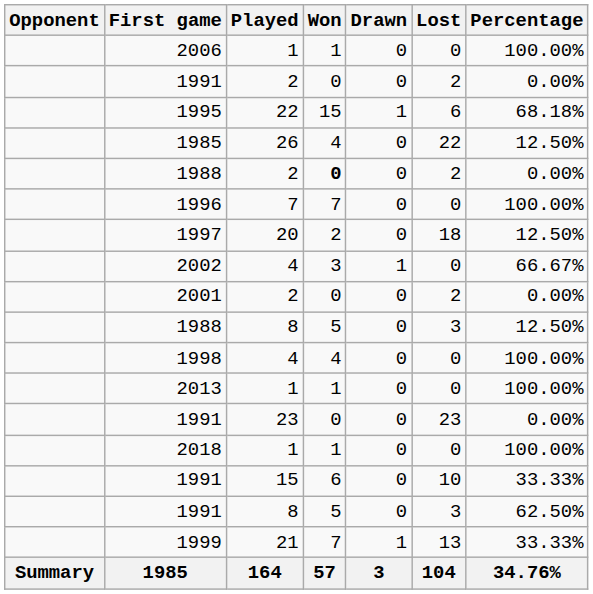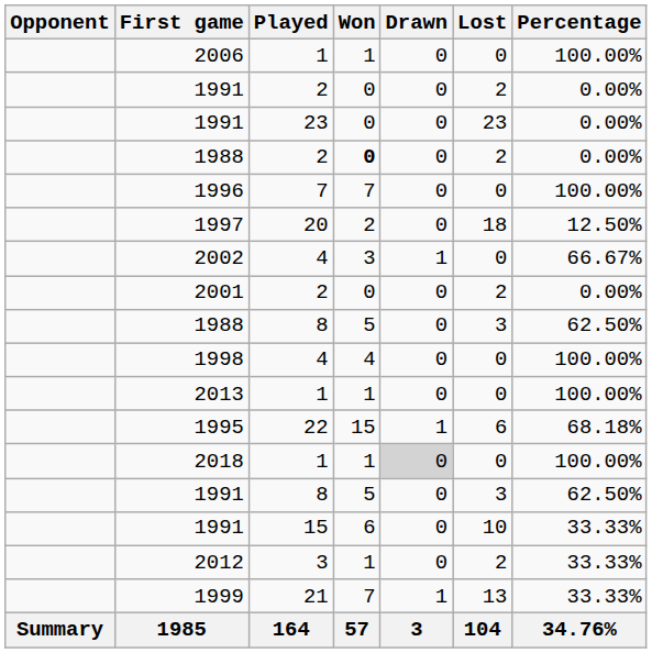 <table class="wikitable">
 <tr align="right" align="left">
 <th>Opponent</th>
 <th>First game</th>
 <th>Played</th>
 <th>Won</th>
 <th>Drawn</th>
 <th>Lost</th>
 <th>Percentage</th>
 </tr>
 <tr align="right">
 <td style="text-align: left;"></td>
 <td>2006</td>
 <td>1</td>
 <td>1</td>
 <td>0</td>
 <td>0</td>
 <td>100.00%</td>
 </tr>
 <tr align="right">
 <td style="text-align: left;"></td>
 <td>1991</td>
 <td>2</td>
 <td>0</td>
 <td>0</td>
 <td>2</td>
 <td>0.00%</td>
 </tr>
 <tr align="right">
 <td style="text-align: left;"></td>
-<td>1995</td>
-<td>22</td>
-<td>15</td>
-<td>1</td>
-<td>6</td>
-<td>68.18%</td>
-</tr>
-<tr align="right">
-<td style="text-align: left;"></td>
-<td>1985</td>
-<td>26</td>
-<td>4</td>
+<td>1991</td>
+<td>23</td>
 <td>0</td>
-<td>22</td>
-<td>12.50%</td>
+<td>0</td>
+<td>23</td>
+<td>0.00%</td>
 </tr>
 <tr align="right">
 <td style="text-align: left;"></td>
 <td>1988</td>
 <td>2</td>
 <td><strong>0</strong></td>
 <td>0</td>
 <td>2</td>
 <td>0.00%</td>
 </tr>
 <tr align="right">
 <td style="text-align: left;"></td>
 <td>1996</td>
 <td>7</td>
 <td>7</td>
 <td>0</td>
 <td>0</td>
 <td>100.00%</td>
 </tr>
 <tr align="right">
 <td style="text-align: left;"></td>
 <td>1997</td>
 <td>20</td>
 <td>2</td>
 <td>0</td>
 <td>18</td>
 <td>12.50%</td>
 </tr>
 <tr align="right">
 <td style="text-align: left;"></td>
 <td>2002</td>
 <td>4</td>
 <td>3</td>
 <td>1</td>
 <td>0</td>
 <td>66.67%</td>
 </tr>
 <tr align="right">
 <td style="text-align: left;"></td>
 <td>2001</td>
 <td>2</td>
 <td>0</td>
 <td>0</td>
 <td>2</td>
 <td>0.00%</td>
 </tr>
 <tr align="right">
 <td style="text-align: left;"></td>
 <td>1988</td>
 <td>8</td>
 <td>5</td>
 <td>0</td>
 <td>3</td>
-<td>12.50%</td>
+<td>62.50%</td>
 </tr>
 <tr align="right">
 <td style="text-align: left;"></td>
 <td>1998</td>
 <td>4</td>
 <td>4</td>
 <td>0</td>
 <td>0</td>
 <td>100.00%</td>
 </tr>
 <tr align="right">
 <td style="text-align: left;"></td>
 <td>2013</td>
 <td>1</td>
 <td>1</td>
 <td>0</td>
 <td>0</td>
 <td>100.00%</td>
 </tr>
 <tr align="right">
 <td style="text-align: left;"></td>
-<td>1991</td>
-<td>23</td>
-<td>0</td>
-<td>0</td>
-<td>23</td>
-<td>0.00%</td>
+<td>1995</td>
+<td>22</td>
+<td>15</td>
+<td>1</td>
+<td>6</td>
+<td>68.18%</td>
 </tr>
 <tr align="right">
 <td style="text-align: left;"></td>
 <td>2018</td>
 <td>1</td>
 <td>1</td>
-<td>0</td>
+<td style="background: lightgrey;">0</td>
 <td>0</td>
 <td>100.00%</td>
+</tr>
+<tr align="right">
+<td style="text-align: left;"></td>
+<td>1991</td>
+<td>8</td>
+<td>5</td>
+<td>0</td>
+<td>3</td>
+<td>62.50%</td>
 </tr>
 <tr align="right">
 <td style="text-align: left;"></td>
 <td>1991</td>
 <td>15</td>
 <td>6</td>
 <td>0</td>
 <td>10</td>
 <td>33.33%</td>
 </tr>
 <tr align="right">
 <td style="text-align: left;"></td>
-<td>1991</td>
-<td>8</td>
-<td>5</td>
+<td>2012</td>
+<td>3</td>
+<td>1</td>
 <td>0</td>
-<td>3</td>
-<td>62.50%</td>
+<td>2</td>
+<td>33.33%</td>
 </tr>
 <tr align="right">
 <td style="text-align: left;"></td>
 <td>1999</td>
 <td>21</td>
 <td>7</td>
 <td>1</td>
 <td>13</td>
 <td>33.33%</td>
 </tr>
 <tr align="right">
 <th>Summary</th>
 <th>1985</th>
 <th>164</th>
 <th>57</th>
 <th>3</th>
 <th>104</th>
 <th>34.76%</th>
 </tr>
 </table>
